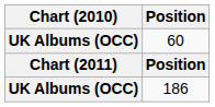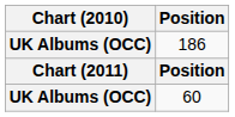 <table class="wikitable plainrowheaders" style="text-align:center">
 <tr>
 <th scope="col">Chart (2010)</th>
 <th scope="col">Position</th>
 </tr>
 <tr>
 <th scope="row">UK Albums (OCC)</th>
-<td>60</td>
+<td>186</td>
 </tr>
 <tr>
 <th scope="col">Chart (2011)</th>
 <th scope="col">Position</th>
 </tr>
 <tr>
 <th scope="row">UK Albums (OCC)</th>
-<td>186</td>
+<td>60</td>
 </tr>
 </table>
